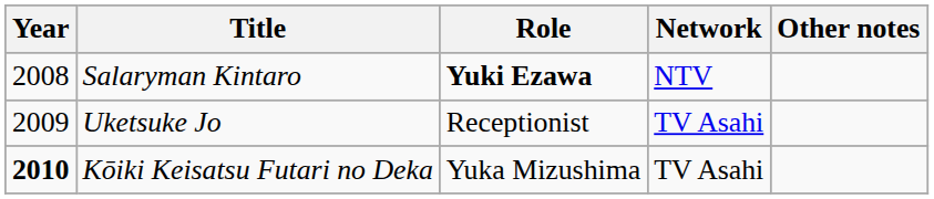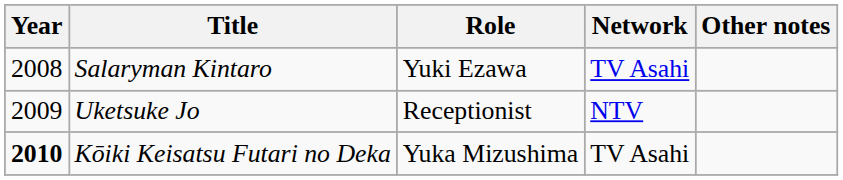 <table class="wikitable" style="font-size: 90%;">
 <tr>
 <th>Year</th>
 <th>Title</th>
 <th>Role</th>
 <th>Network</th>
 <th>Other notes</th>
 </tr>
 <tr>
 <td>2008</td>
 <td><em>Salaryman Kintaro</em></td>
-<td><strong>Yuki Ezawa</strong></td>
-<td><a href='#'>NTV</a></td>
+<td>Yuki Ezawa</td>
+<td><a href='#'>TV Asahi</a></td>
 <td></td>
 </tr>
 <tr>
 <td>2009</td>
 <td><em>Uketsuke Jo</em></td>
 <td>Receptionist</td>
-<td><a href='#'>TV Asahi</a></td>
+<td><a href='#'>NTV</a></td>
 <td></td>
 </tr>
 <tr>
 <td><strong>2010</strong></td>
 <td><em>Kōiki Keisatsu Futari no Deka</em></td>
 <td>Yuka Mizushima</td>
 <td>TV Asahi</td>
 <td></td>
 </tr>
 </table>
